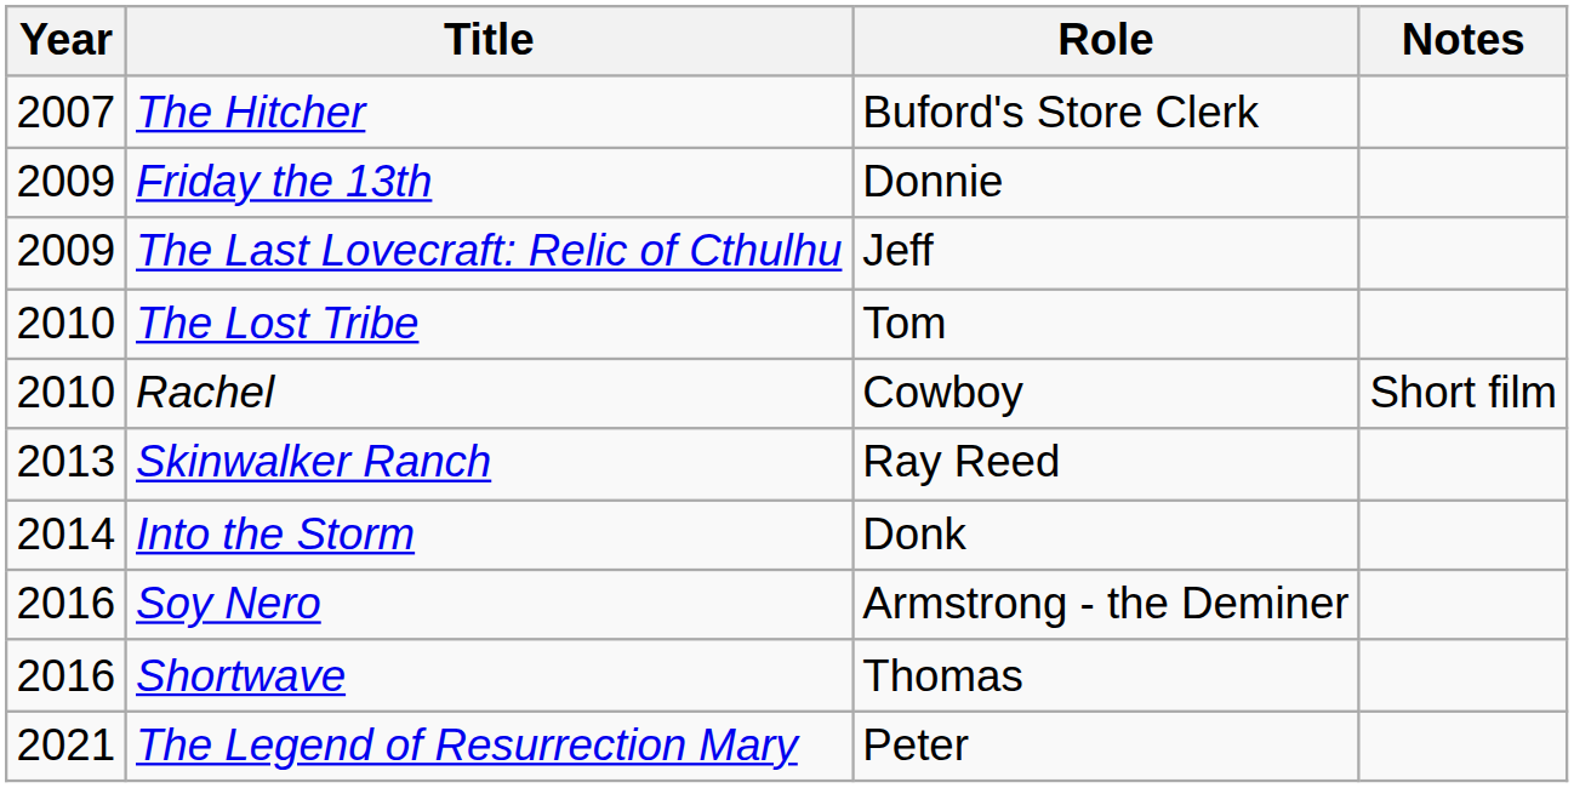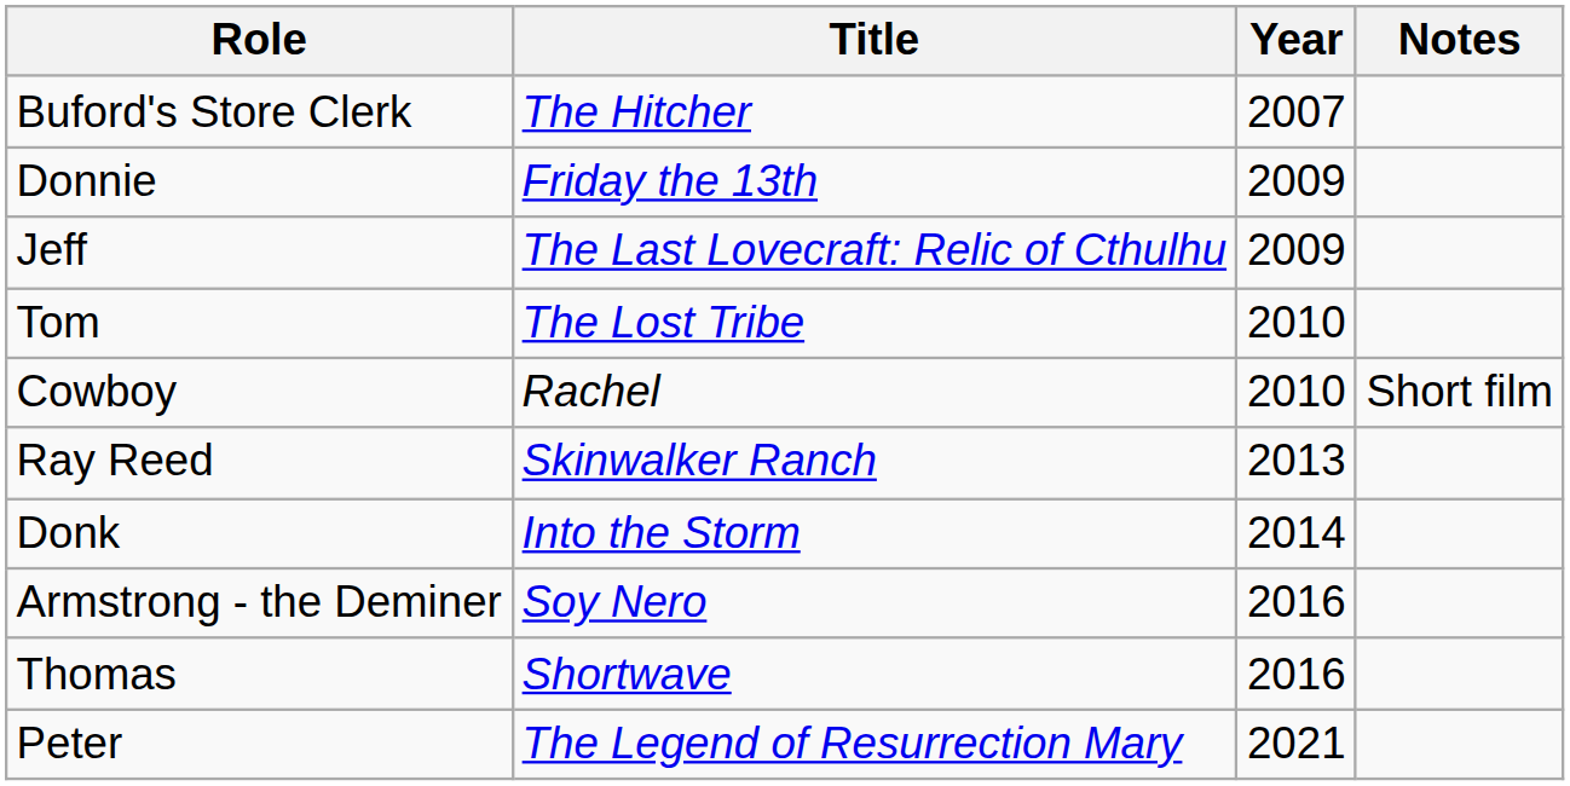 <table class="wikitable sortable">
 <tr>
+<th>Role</th>
+<th>Title</th>
 <th>Year</th>
-<th>Title</th>
-<th>Role</th>
 <th>Notes</th>
 </tr>
 <tr>
+<td>Buford's Store Clerk</td>
+<td><em><a href='#'>The Hitcher</a></em></td>
 <td>2007</td>
-<td><em><a href='#'>The Hitcher</a></em></td>
-<td>Buford's Store Clerk</td>
 <td></td>
 </tr>
 <tr>
+<td>Donnie</td>
+<td><em><a href='#'>Friday the 13th</a></em></td>
 <td>2009</td>
-<td><em><a href='#'>Friday the 13th</a></em></td>
-<td>Donnie</td>
 <td></td>
 </tr>
 <tr>
+<td>Jeff</td>
+<td><em><a href='#'>The Last Lovecraft: Relic of Cthulhu</a></em></td>
 <td>2009</td>
-<td><em><a href='#'>The Last Lovecraft: Relic of Cthulhu</a></em></td>
-<td>Jeff</td>
 <td></td>
 </tr>
 <tr>
+<td>Tom</td>
+<td><em><a href='#'>The Lost Tribe</a></em></td>
 <td>2010</td>
-<td><em><a href='#'>The Lost Tribe</a></em></td>
-<td>Tom</td>
 <td></td>
 </tr>
 <tr>
+<td>Cowboy</td>
+<td><em>Rachel</em></td>
 <td>2010</td>
-<td><em>Rachel</em></td>
-<td>Cowboy</td>
 <td>Short film</td>
 </tr>
 <tr>
+<td>Ray Reed</td>
+<td><em><a href='#'>Skinwalker Ranch</a></em></td>
 <td>2013</td>
-<td><em><a href='#'>Skinwalker Ranch</a></em></td>
-<td>Ray Reed</td>
 <td></td>
 </tr>
 <tr>
+<td>Donk</td>
+<td><em><a href='#'>Into the Storm</a></em></td>
 <td>2014</td>
-<td><em><a href='#'>Into the Storm</a></em></td>
-<td>Donk</td>
 <td></td>
 </tr>
 <tr>
+<td>Armstrong - the Deminer</td>
+<td><em><a href='#'>Soy Nero</a></em></td>
 <td>2016</td>
-<td><em><a href='#'>Soy Nero</a></em></td>
-<td>Armstrong - the Deminer</td>
 <td></td>
 </tr>
 <tr>
+<td>Thomas</td>
+<td><em><a href='#'>Shortwave</a></em></td>
 <td>2016</td>
-<td><em><a href='#'>Shortwave</a></em></td>
-<td>Thomas</td>
 <td></td>
 </tr>
 <tr>
+<td>Peter</td>
+<td><em><a href='#'>The Legend of Resurrection Mary</a></em></td>
 <td>2021</td>
-<td><em><a href='#'>The Legend of Resurrection Mary</a></em></td>
-<td>Peter</td>
 <td></td>
 </tr>
 </table>
